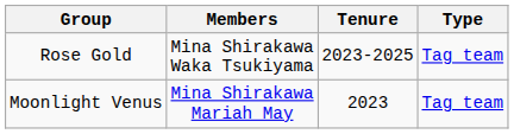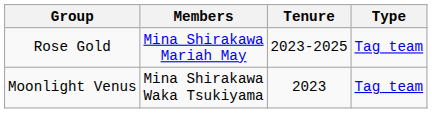 <table class="wikitable sortable" style="text-align:center;">
 <tr>
 <th>Group</th>
 <th>Members</th>
 <th>Tenure</th>
 <th>Type</th>
 </tr>
 <tr>
 <td>Rose Gold</td>
-<td>Mina Shirakawa<br>Waka Tsukiyama</td>
+<td><a href='#'>Mina Shirakawa</a><br><a href='#'>Mariah May</a></td>
 <td>2023-2025</td>
 <td><a href='#'>Tag team</a></td>
 </tr>
 <tr>
 <td>Moonlight Venus</td>
-<td><a href='#'>Mina Shirakawa</a><br><a href='#'>Mariah May</a></td>
+<td>Mina Shirakawa<br>Waka Tsukiyama</td>
 <td>2023</td>
 <td><a href='#'>Tag team</a></td>
 </tr>
 </table>
